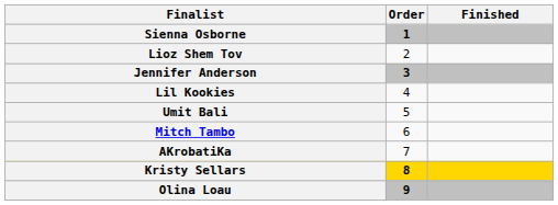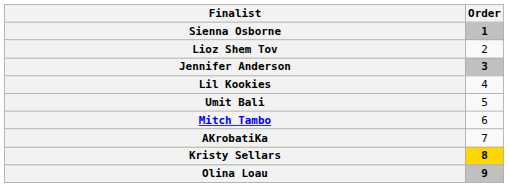 <table class="wikitable sortable plainrowheaders" style="text-align:center; width:30%;">
 <tr>
 <th " class="unsortable style="width:15em;">Finalist</th>
 <th data-sort-type="number" style="width:1em;">Order</th>
-<th data-sort-type="number" style="width:10em;">Finished</th>
 </tr>
 <tr style="background:silver;">
 <th scope="row"><strong>Sienna Osborne</strong></th>
 <td><strong>1</strong></td>
-<td><strong></strong></td>
 </tr>
 <tr>
 <th scope="row">Lioz Shem Tov</th>
 <td>2</td>
-<td></td>
 </tr>
 <tr style="background:silver;">
 <th scope="row"><strong>Jennifer Anderson</strong></th>
 <td><strong>3</strong></td>
-<td><strong></strong></td>
 </tr>
 <tr>
 <th scope="row">Lil Kookies</th>
 <td>4</td>
-<td></td>
 </tr>
 <tr>
 <th scope="row">Umit Bali</th>
 <td>5</td>
-<td></td>
 </tr>
 <tr>
 <th scope="row"><a href='#'>Mitch Tambo</a></th>
 <td>6</td>
-<td></td>
 </tr>
 <tr>
 <th scope="row">AKrobatiKa</th>
 <td>7</td>
-<td></td>
 </tr>
 <tr style="background:gold;">
 <th scope="row"><strong>Kristy Sellars</strong></th>
 <td><strong>8</strong></td>
-<td><strong></strong></td>
 </tr>
 <tr style="background:silver;">
 <th scope="row"><strong>Olina Loau</strong></th>
 <td><strong>9</strong></td>
-<td><strong></strong></td>
 </tr>
 </table>
